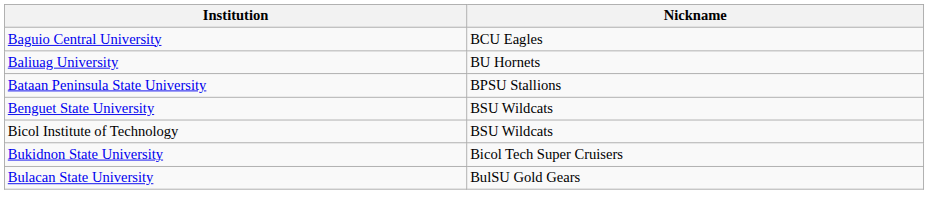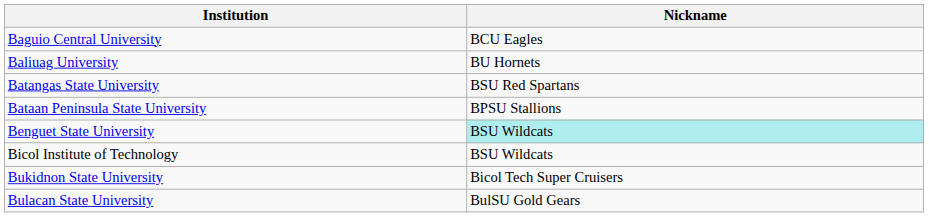 <table class="wikitable" style="width: 80%">
 <tr>
 <th width=7%>Institution</th>
 <th width=7%>Nickname</th>
 </tr>
 <tr>
 <td><a href='#'>Baguio Central University</a></td>
 <td>BCU Eagles</td>
 </tr>
 <tr>
 <td><a href='#'>Baliuag University</a></td>
 <td>BU Hornets</td>
 </tr>
 <tr>
+<td><a href='#'>Batangas State University</a></td>
+<td>BSU Red Spartans</td>
+</tr>
+<tr>
 <td><a href='#'>Bataan Peninsula State University</a></td>
 <td>BPSU Stallions</td>
 </tr>
 <tr>
 <td><a href='#'>Benguet State University</a></td>
-<td>BSU Wildcats</td>
+<td style="background: paleturquoise;">BSU Wildcats</td>
 </tr>
 <tr>
 <td>Bicol Institute of Technology</td>
 <td>BSU Wildcats</td>
 </tr>
 <tr>
 <td><a href='#'>Bukidnon State University</a></td>
 <td>Bicol Tech Super Cruisers</td>
 </tr>
 <tr>
 <td><a href='#'>Bulacan State University</a></td>
 <td>BulSU Gold Gears</td>
 </tr>
 </table>
